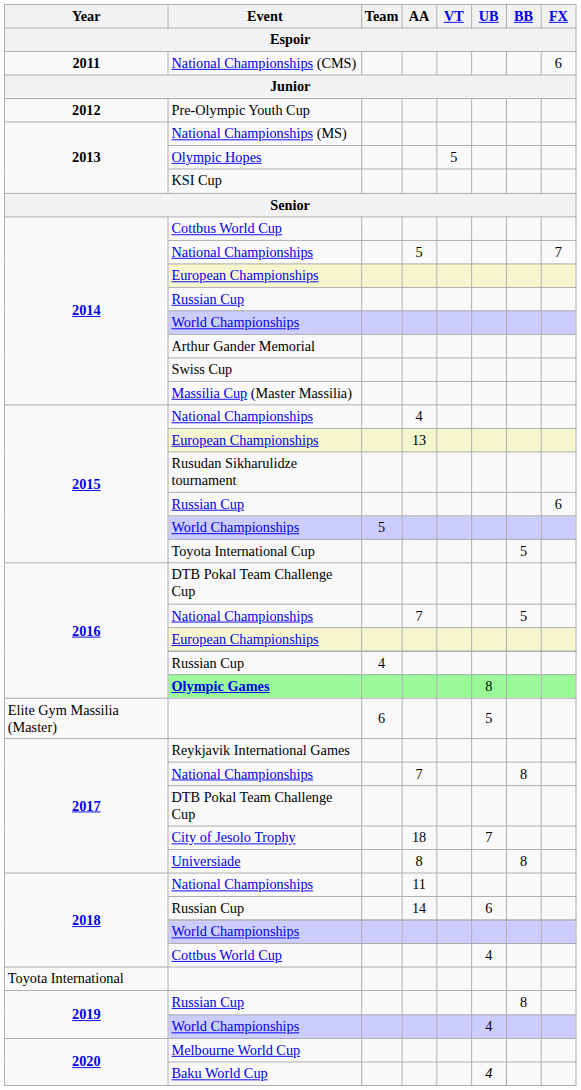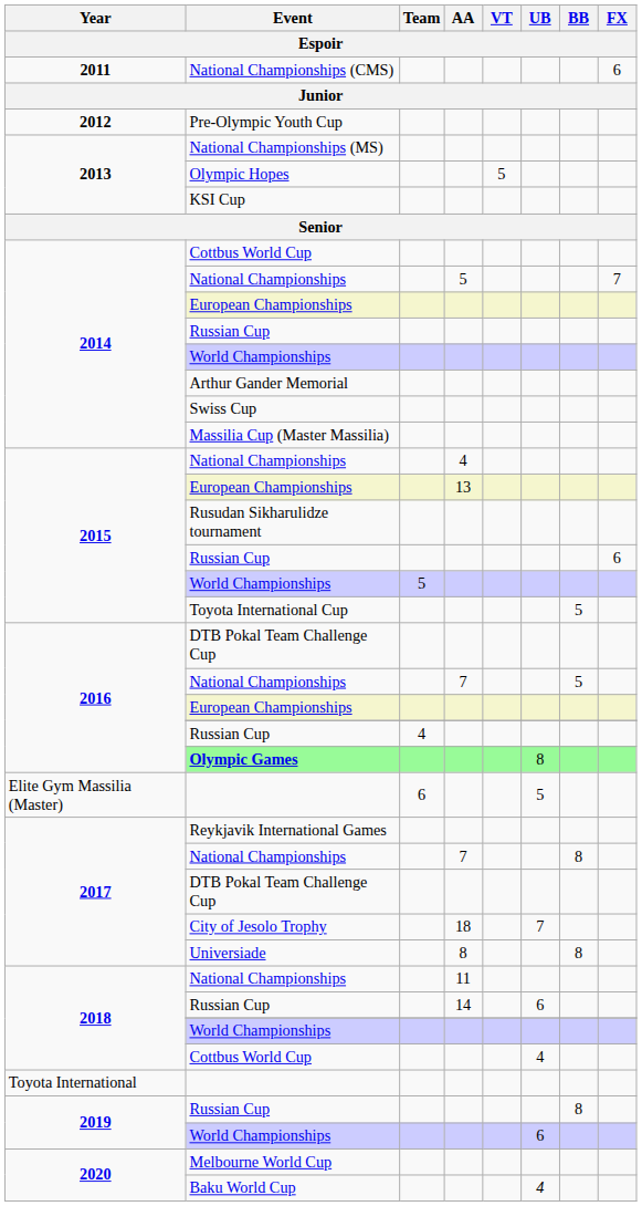 <table class="wikitable" style="text-align:center; font-size:95%;">
 <tr>
 <th align=center>Year</th>
 <th align=center>Event</th>
 <th style="width:30px;">Team</th>
 <th style="width:30px;">AA</th>
 <th style="width:30px;"><a href='#'>VT</a></th>
 <th style="width:30px;"><a href='#'>UB</a></th>
 <th style="width:30px;"><a href='#'>BB</a></th>
 <th style="width:30px;"><a href='#'>FX</a></th>
 </tr>
 <tr>
 <th colspan="8"><strong>Espoir</strong></th>
 </tr>
 <tr>
 <td rowspan="1"><strong>2011</strong></td>
 <td align=left><a href='#'>National Championships</a> (CMS)</td>
 <td></td>
 <td></td>
 <td></td>
 <td></td>
 <td></td>
 <td>6</td>
 </tr>
 <tr>
 <th colspan="8"><strong>Junior</strong></th>
 </tr>
 <tr>
 <td rowspan="1"><strong>2012</strong></td>
 <td align=left>Pre-Olympic Youth Cup</td>
 <td></td>
 <td></td>
 <td></td>
 <td></td>
 <td></td>
 <td></td>
 </tr>
 <tr>
 <td rowspan="3"><strong>2013</strong></td>
 <td align=left><a href='#'>National Championships</a> (MS)</td>
 <td></td>
 <td></td>
 <td></td>
 <td></td>
 <td></td>
 <td></td>
 </tr>
 <tr>
 <td align=left><a href='#'>Olympic Hopes</a></td>
 <td></td>
 <td></td>
 <td>5</td>
 <td></td>
 <td></td>
 <td></td>
 </tr>
 <tr>
 <td align=left>KSI Cup</td>
 <td></td>
 <td></td>
 <td></td>
 <td></td>
 <td></td>
 <td></td>
 </tr>
 <tr>
 <th colspan="8"><strong>Senior</strong></th>
 </tr>
 <tr>
 <td rowspan="8"><strong><a href='#'>2014</a></strong></td>
 <td align=left><a href='#'>Cottbus World Cup</a></td>
 <td></td>
 <td></td>
 <td></td>
 <td></td>
 <td></td>
 <td></td>
 </tr>
 <tr>
 <td align=left><a href='#'>National Championships</a></td>
 <td></td>
 <td>5</td>
 <td></td>
 <td></td>
 <td></td>
 <td>7</td>
 </tr>
 <tr bgcolor=#F5F6CE>
 <td align=left><a href='#'>European Championships</a></td>
 <td></td>
 <td></td>
 <td></td>
 <td></td>
 <td></td>
 <td></td>
 </tr>
 <tr>
 <td align=left><a href='#'>Russian Cup</a></td>
 <td></td>
 <td></td>
 <td></td>
 <td></td>
 <td></td>
 <td></td>
 </tr>
 <tr bgcolor=#CCCCFF>
 <td align=left><a href='#'>World Championships</a></td>
 <td></td>
 <td></td>
 <td></td>
 <td></td>
 <td></td>
 <td></td>
 </tr>
 <tr>
 <td align=left>Arthur Gander Memorial</td>
 <td></td>
 <td></td>
 <td></td>
 <td></td>
 <td></td>
 <td></td>
 </tr>
 <tr>
 <td align=left>Swiss Cup</td>
 <td></td>
 <td></td>
 <td></td>
 <td></td>
 <td></td>
 <td></td>
 </tr>
 <tr>
 <td align=left><a href='#'>Massilia Cup</a> (Master Massilia)</td>
 <td></td>
 <td></td>
 <td></td>
 <td></td>
 <td></td>
 <td></td>
 </tr>
 <tr>
 <td rowspan="6"><strong><a href='#'>2015</a></strong></td>
 <td align=left><a href='#'>National Championships</a></td>
 <td></td>
 <td>4</td>
 <td></td>
 <td></td>
 <td></td>
 <td></td>
 </tr>
 <tr bgcolor=#F5F6CE>
 <td align=left><a href='#'>European Championships</a></td>
 <td></td>
 <td>13</td>
 <td></td>
 <td></td>
 <td></td>
 <td></td>
 </tr>
 <tr>
 <td align=left>Rusudan Sikharulidze tournament</td>
 <td></td>
 <td></td>
 <td></td>
 <td></td>
 <td></td>
 <td></td>
 </tr>
 <tr>
 <td align=left><a href='#'>Russian Cup</a></td>
 <td></td>
 <td></td>
 <td></td>
 <td></td>
 <td></td>
 <td>6</td>
 </tr>
 <tr bgcolor=#CCCCFF>
 <td align=left><a href='#'>World Championships</a></td>
 <td>5</td>
 <td></td>
 <td></td>
 <td></td>
 <td></td>
 <td></td>
 </tr>
 <tr>
 <td align=left>Toyota International Cup</td>
 <td></td>
 <td></td>
 <td></td>
 <td></td>
 <td>5</td>
 <td></td>
 </tr>
 <tr>
 <td rowspan="6"><strong><a href='#'>2016</a></strong></td>
 <td align=left>DTB Pokal Team Challenge Cup</td>
 <td></td>
 <td></td>
 <td></td>
 <td></td>
 <td></td>
 <td></td>
 </tr>
 <tr>
 <td align=left><a href='#'>National Championships</a></td>
 <td></td>
 <td>7</td>
 <td></td>
 <td></td>
 <td>5</td>
 <td></td>
 </tr>
 <tr bgcolor=#F5F6CE>
 <td align=left><a href='#'>European Championships</a></td>
 <td></td>
 <td></td>
 <td></td>
 <td></td>
 <td></td>
 <td></td>
 </tr>
 <tr bgcolor=98FB98>
 </tr>
 <tr>
 <td align=left>Russian Cup</td>
 <td>4</td>
 <td></td>
 <td></td>
 <td></td>
 <td></td>
 <td></td>
 </tr>
 <tr bgcolor=98FB98>
 <td align=left><strong><a href='#'>Olympic Games</a></strong></td>
 <td></td>
 <td></td>
 <td></td>
 <td>8</td>
 <td></td>
 <td></td>
 </tr>
 <tr>
 <td align=left>Elite Gym Massilia (Master)</td>
 <td></td>
 <td>6</td>
 <td></td>
 <td></td>
 <td>5</td>
 <td></td>
 </tr>
 <tr>
 <td rowspan="5"><strong><a href='#'>2017</a></strong></td>
 <td align=left>Reykjavik International Games</td>
 <td></td>
 <td></td>
 <td></td>
 <td></td>
 <td></td>
 <td></td>
 </tr>
 <tr>
 <td align=left><a href='#'>National Championships</a></td>
 <td></td>
 <td>7</td>
 <td></td>
 <td></td>
 <td>8</td>
 <td></td>
 </tr>
 <tr>
 <td align=left>DTB Pokal Team Challenge Cup</td>
 <td></td>
 <td></td>
 <td></td>
 <td></td>
 <td></td>
 <td></td>
 </tr>
 <tr>
 <td align=left><a href='#'>City of Jesolo Trophy</a></td>
 <td></td>
 <td>18</td>
 <td></td>
 <td>7</td>
 <td></td>
 <td></td>
 </tr>
 <tr>
 <td align=left><a href='#'>Universiade</a></td>
 <td></td>
 <td>8</td>
 <td></td>
 <td></td>
 <td>8</td>
 <td></td>
 </tr>
 <tr>
 <td rowspan="5"><strong><a href='#'>2018</a></strong></td>
 <td align=left><a href='#'>National Championships</a></td>
 <td></td>
 <td>11</td>
 <td></td>
 <td></td>
 <td></td>
 <td></td>
 </tr>
 <tr>
 <td align=left>Russian Cup</td>
 <td></td>
 <td>14</td>
 <td></td>
 <td>6</td>
 <td></td>
 <td></td>
 </tr>
 <tr>
 </tr>
 <tr bgcolor=#CCCCFF>
 <td align=left><a href='#'>World Championships</a></td>
 <td></td>
 <td></td>
 <td></td>
 <td></td>
 <td></td>
 <td></td>
 </tr>
 <tr>
 <td align=left><a href='#'>Cottbus World Cup</a></td>
 <td></td>
 <td></td>
 <td></td>
 <td>4</td>
 <td></td>
 <td></td>
 </tr>
 <tr>
 <td align=left>Toyota International</td>
 <td></td>
 <td></td>
 <td></td>
 <td></td>
 <td></td>
 <td></td>
 </tr>
 <tr>
 <td rowspan="2"><strong><a href='#'>2019</a></strong></td>
 <td align=left><a href='#'>Russian Cup</a></td>
 <td></td>
 <td></td>
 <td></td>
 <td></td>
 <td>8</td>
 <td></td>
 </tr>
 <tr bgcolor=#CCCCFF>
 <td align=left><a href='#'>World Championships</a></td>
 <td></td>
 <td></td>
 <td></td>
-<td>4</td>
+<td>6</td>
 <td></td>
 <td></td>
 </tr>
 <tr>
 <td rowspan="2"><strong><a href='#'>2020</a></strong></td>
 <td align=left><a href='#'>Melbourne World Cup</a></td>
 <td></td>
 <td></td>
 <td></td>
 <td></td>
 <td></td>
 <td></td>
 </tr>
 <tr>
 <td align=left><a href='#'>Baku World Cup</a></td>
 <td></td>
 <td></td>
 <td></td>
 <td><em>4</em></td>
 <td></td>
 <td></td>
 </tr>
 </table>
